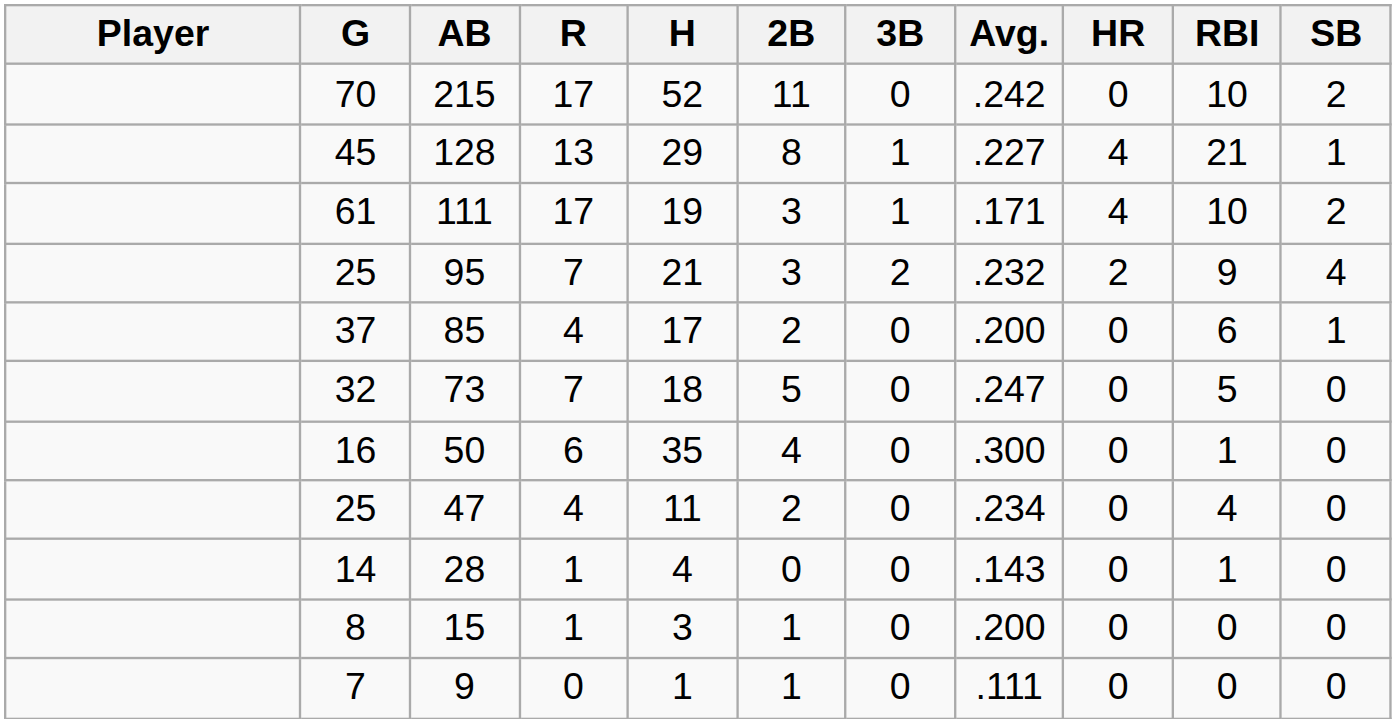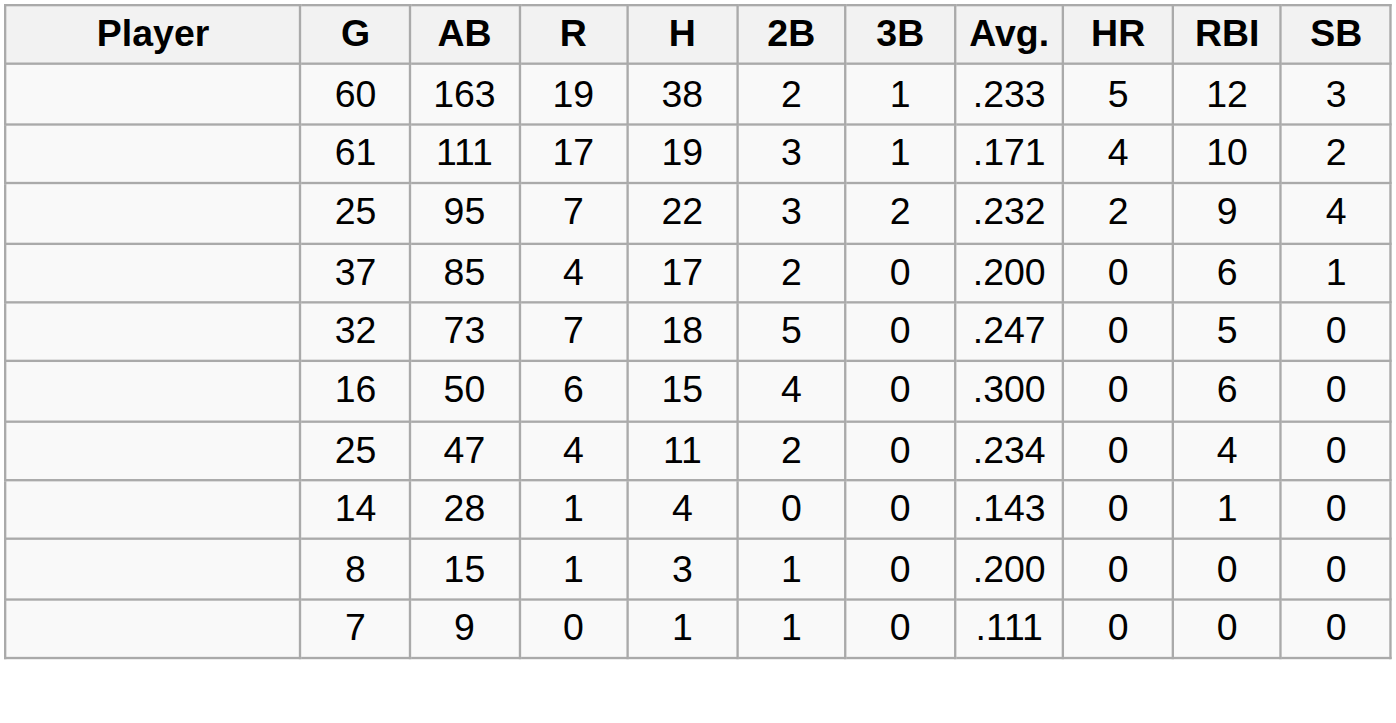 <table class="wikitable sortable">
 <tr>
 <th bgcolor="#DDDDFF" width="19%">Player</th>
 <th bgcolor="#DDDDFF" width="7%">G</th>
 <th bgcolor="#DDDDFF" width="7%">AB</th>
 <th bgcolor="#DDDDFF" width="7%">R</th>
 <th bgcolor="#DDDDFF" width="7%">H</th>
 <th bgcolor="#DDDDFF" width="7%">2B</th>
 <th bgcolor="#DDDDFF" width="7%">3B</th>
 <th bgcolor="#DDDDFF" width="7%">Avg.</th>
 <th bgcolor="#DDDDFF" width="7%">HR</th>
 <th bgcolor="#DDDDFF" width="7%">RBI</th>
 <th bgcolor="#DDDDFF" width="7%">SB</th>
 </tr>
 <tr align="center">
 <td></td>
-<td>70</td>
-<td>215</td>
-<td>17</td>
-<td>52</td>
-<td>11</td>
-<td>0</td>
-<td>.242</td>
-<td>0</td>
-<td>10</td>
+<td>60</td>
+<td>163</td>
+<td>19</td>
+<td>38</td>
 <td>2</td>
-</tr>
-<tr align=center>
-<td></td>
-<td>45</td>
-<td>128</td>
-<td>13</td>
-<td>29</td>
-<td>8</td>
 <td>1</td>
-<td>.227</td>
-<td>4</td>
-<td>21</td>
-<td>1</td>
+<td>.233</td>
+<td>5</td>
+<td>12</td>
+<td>3</td>
 </tr>
 <tr align=center>
 <td></td>
 <td>61</td>
 <td>111</td>
 <td>17</td>
 <td>19</td>
 <td>3</td>
 <td>1</td>
 <td>.171</td>
 <td>4</td>
 <td>10</td>
 <td>2</td>
 </tr>
 <tr align="center">
 <td></td>
 <td>25</td>
 <td>95</td>
 <td>7</td>
-<td>21</td>
+<td>22</td>
 <td>3</td>
 <td>2</td>
 <td>.232</td>
 <td>2</td>
 <td>9</td>
 <td>4</td>
 </tr>
 <tr align="center">
 <td></td>
 <td>37</td>
 <td>85</td>
 <td>4</td>
 <td>17</td>
 <td>2</td>
 <td>0</td>
 <td>.200</td>
 <td>0</td>
 <td>6</td>
 <td>1</td>
 </tr>
 <tr align="center">
 <td></td>
 <td>32</td>
 <td>73</td>
 <td>7</td>
 <td>18</td>
 <td>5</td>
 <td>0</td>
 <td>.247</td>
 <td>0</td>
 <td>5</td>
 <td>0</td>
 </tr>
 <tr align="center">
 <td></td>
 <td>16</td>
 <td>50</td>
 <td>6</td>
-<td>35</td>
+<td>15</td>
 <td>4</td>
 <td>0</td>
 <td>.300</td>
 <td>0</td>
-<td>1</td>
+<td>6</td>
 <td>0</td>
 </tr>
 <tr align="center">
 <td></td>
 <td>25</td>
 <td>47</td>
 <td>4</td>
 <td>11</td>
 <td>2</td>
 <td>0</td>
 <td>.234</td>
 <td>0</td>
 <td>4</td>
 <td>0</td>
 </tr>
 <tr align="center">
 <td></td>
 <td>14</td>
 <td>28</td>
 <td>1</td>
 <td>4</td>
 <td>0</td>
 <td>0</td>
 <td>.143</td>
 <td>0</td>
 <td>1</td>
 <td>0</td>
 </tr>
 <tr align="center">
 <td></td>
 <td>8</td>
 <td>15</td>
 <td>1</td>
 <td>3</td>
 <td>1</td>
 <td>0</td>
 <td>.200</td>
 <td>0</td>
 <td>0</td>
 <td>0</td>
 </tr>
 <tr align="center">
 <td></td>
 <td>7</td>
 <td>9</td>
 <td>0</td>
 <td>1</td>
 <td>1</td>
 <td>0</td>
 <td>.111</td>
 <td>0</td>
 <td>0</td>
 <td>0</td>
 </tr>
 </table>
